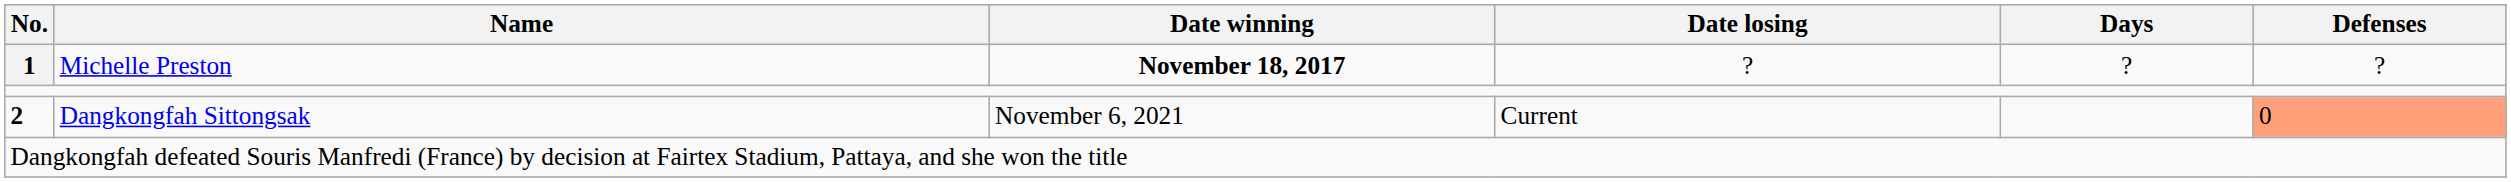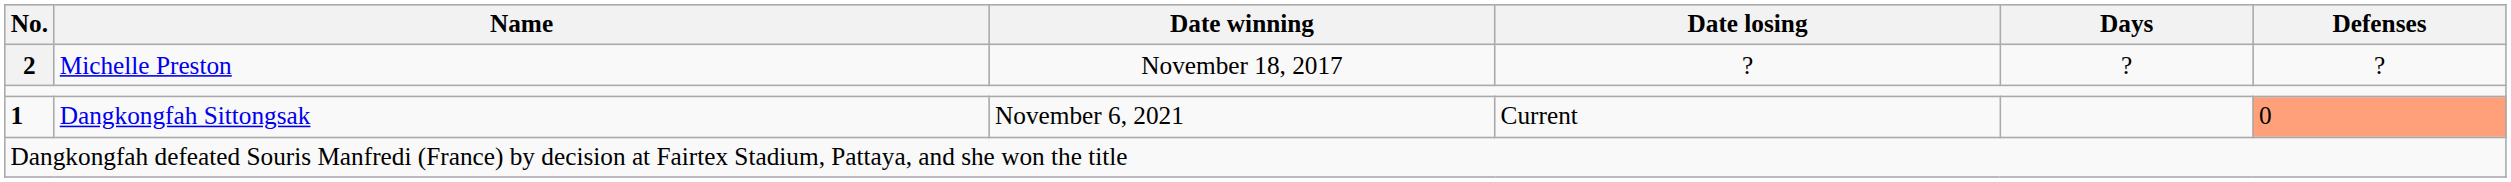 <table class="wikitable" width=100%>
 <tr>
 <th style="width:1%;">No.</th>
 <th style="width:37%;">Name</th>
 <th style="width:20%;">Date winning</th>
 <th style="width:20%;">Date losing</th>
 <th data-sort-type="number" style="width:10%;">Days</th>
 <th data-sort-type="number" style="width:10%;">Defenses</th>
 </tr>
 <tr align=center>
-<th>1</th>
+<th>2</th>
 <td align=left> <a href='#'>Michelle Preston</a></td>
-<td><strong>November 18, 2017</strong></td>
+<td>November 18, 2017</td>
 <td>?</td>
 <td>?</td>
 <td>?</td>
 </tr>
 <tr>
 <td colspan="6"></td>
 </tr>
 <tr>
-<td><strong>2</strong></td>
+<td><strong>1</strong></td>
 <td> <a href='#'>Dangkongfah Sittongsak</a></td>
 <td>November 6, 2021</td>
 <td>Current</td>
 <td></td>
 <td style="background: lightsalmon;">0</td>
 </tr>
 <tr>
 <td colspan="6">Dangkongfah defeated Souris Manfredi (France) by decision at Fairtex Stadium, Pattaya, and she won the title</td>
 </tr>
 </table>
